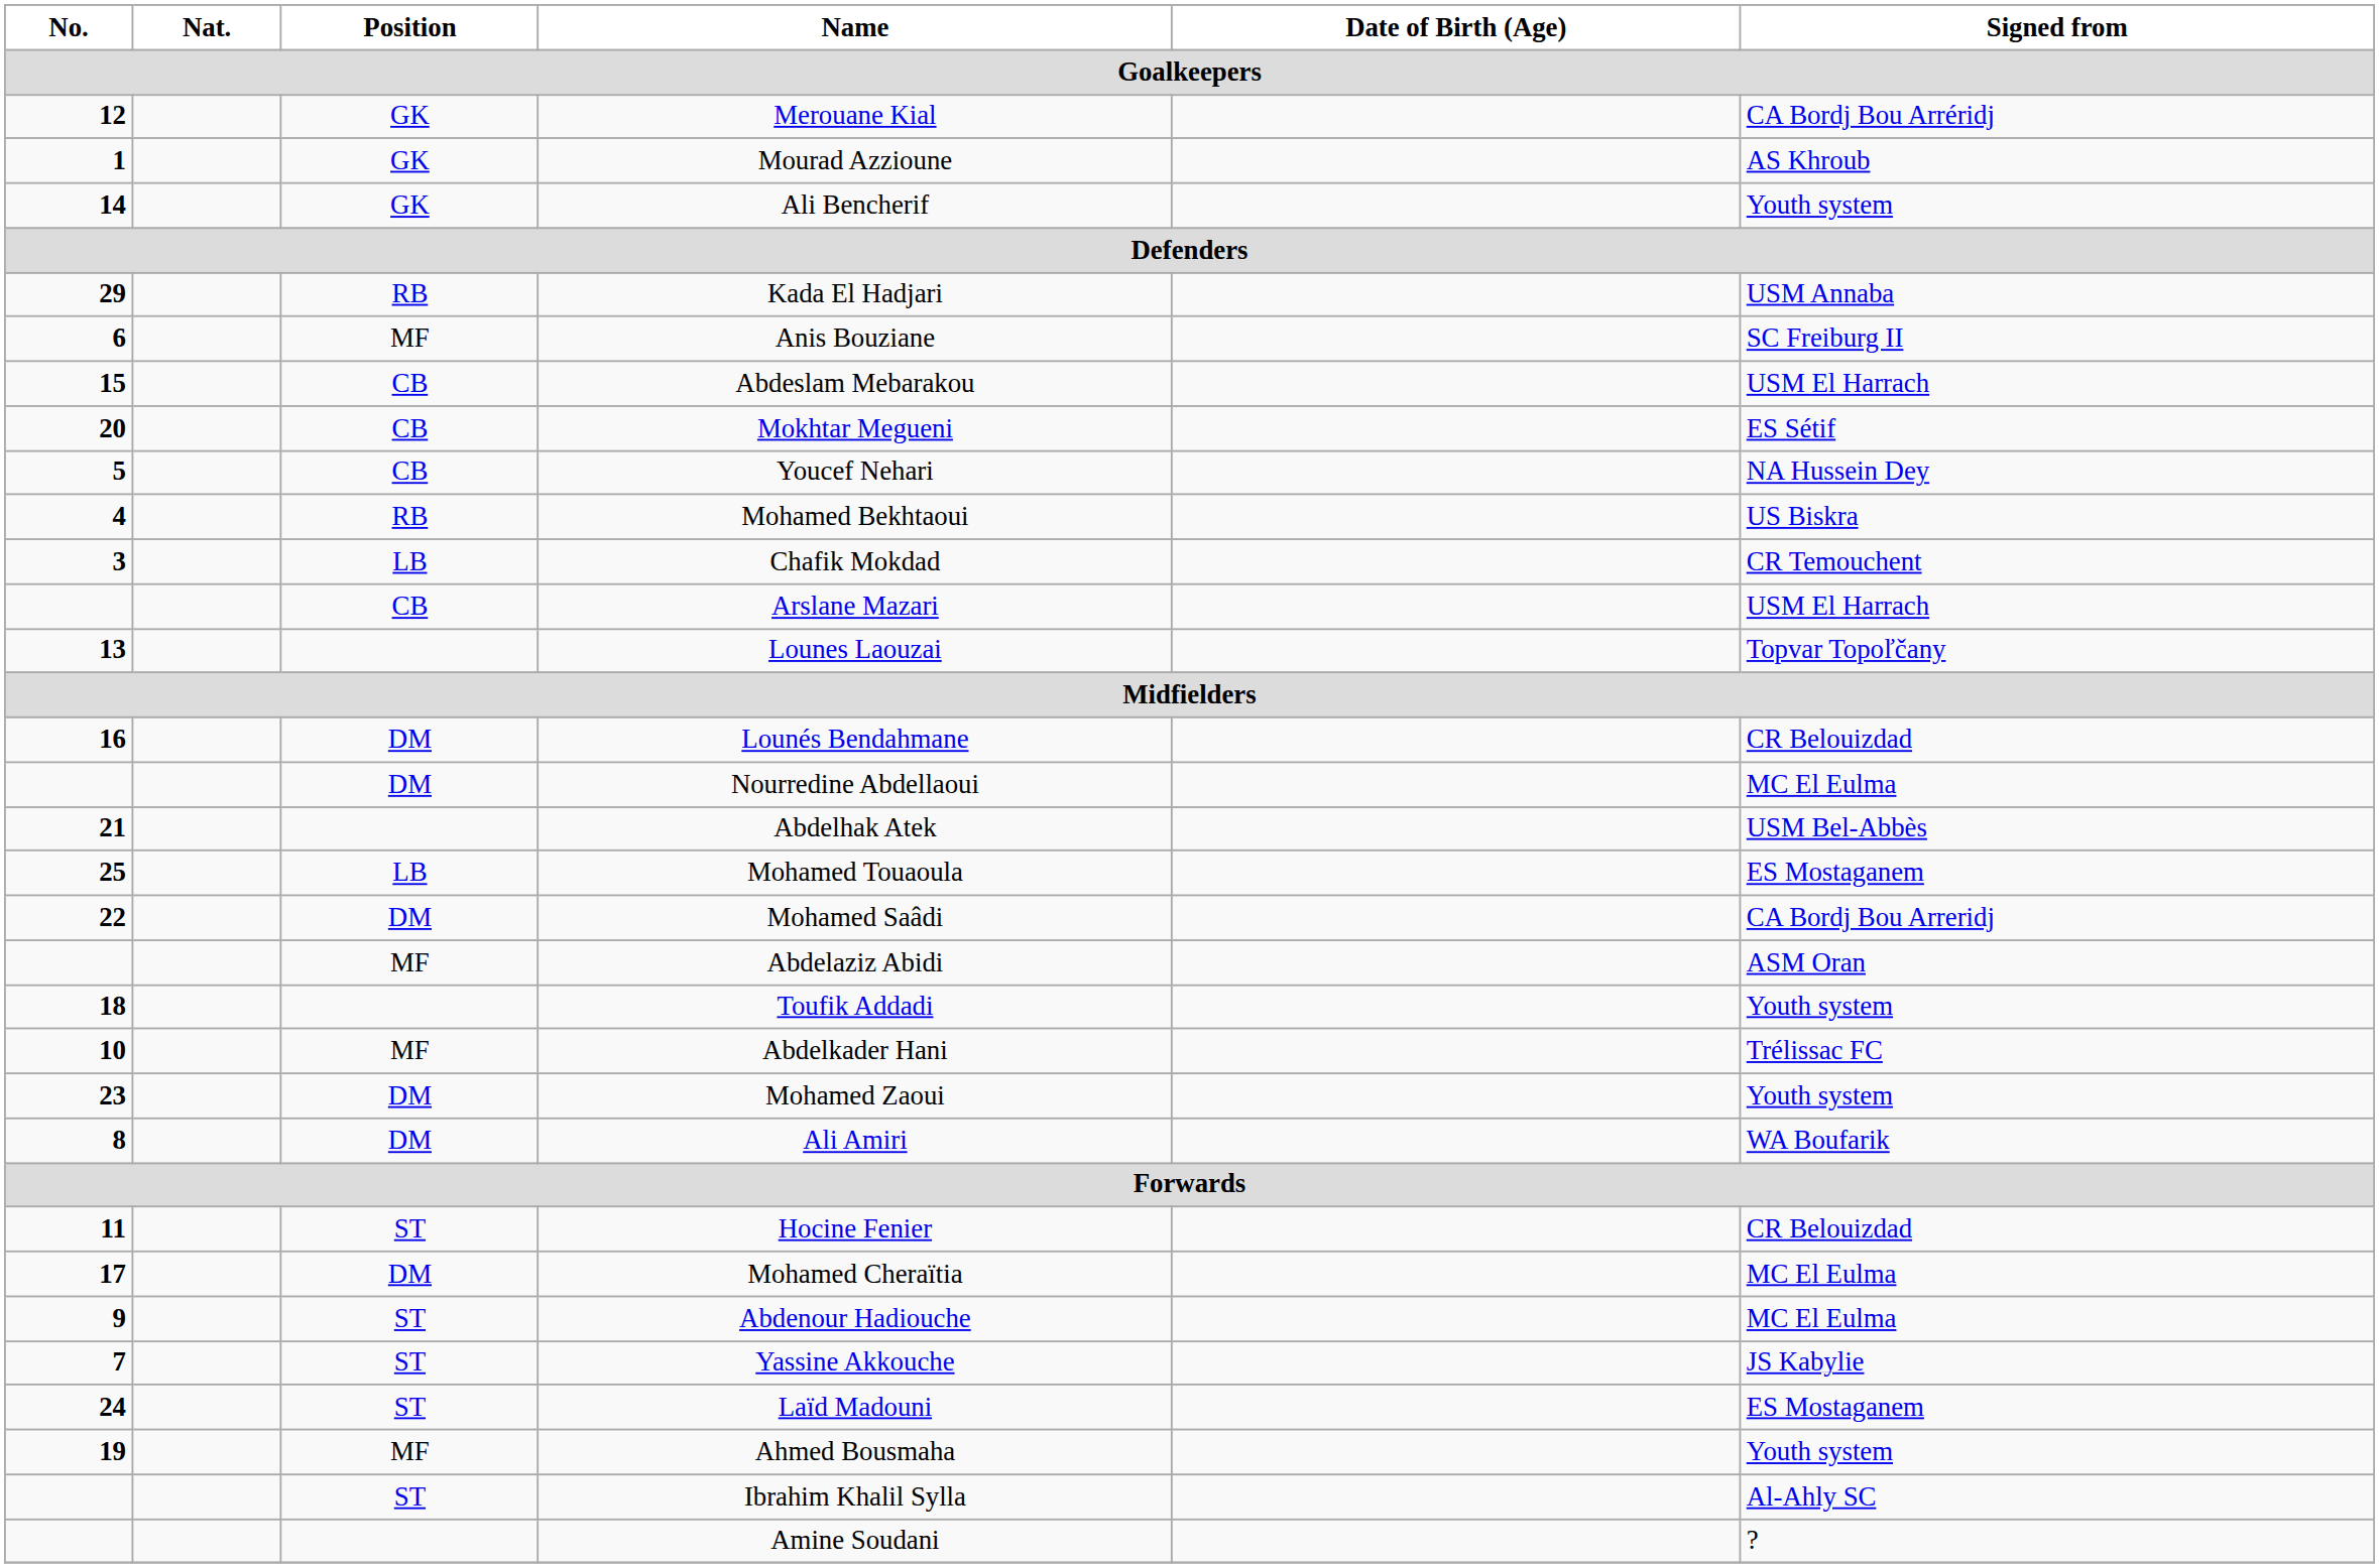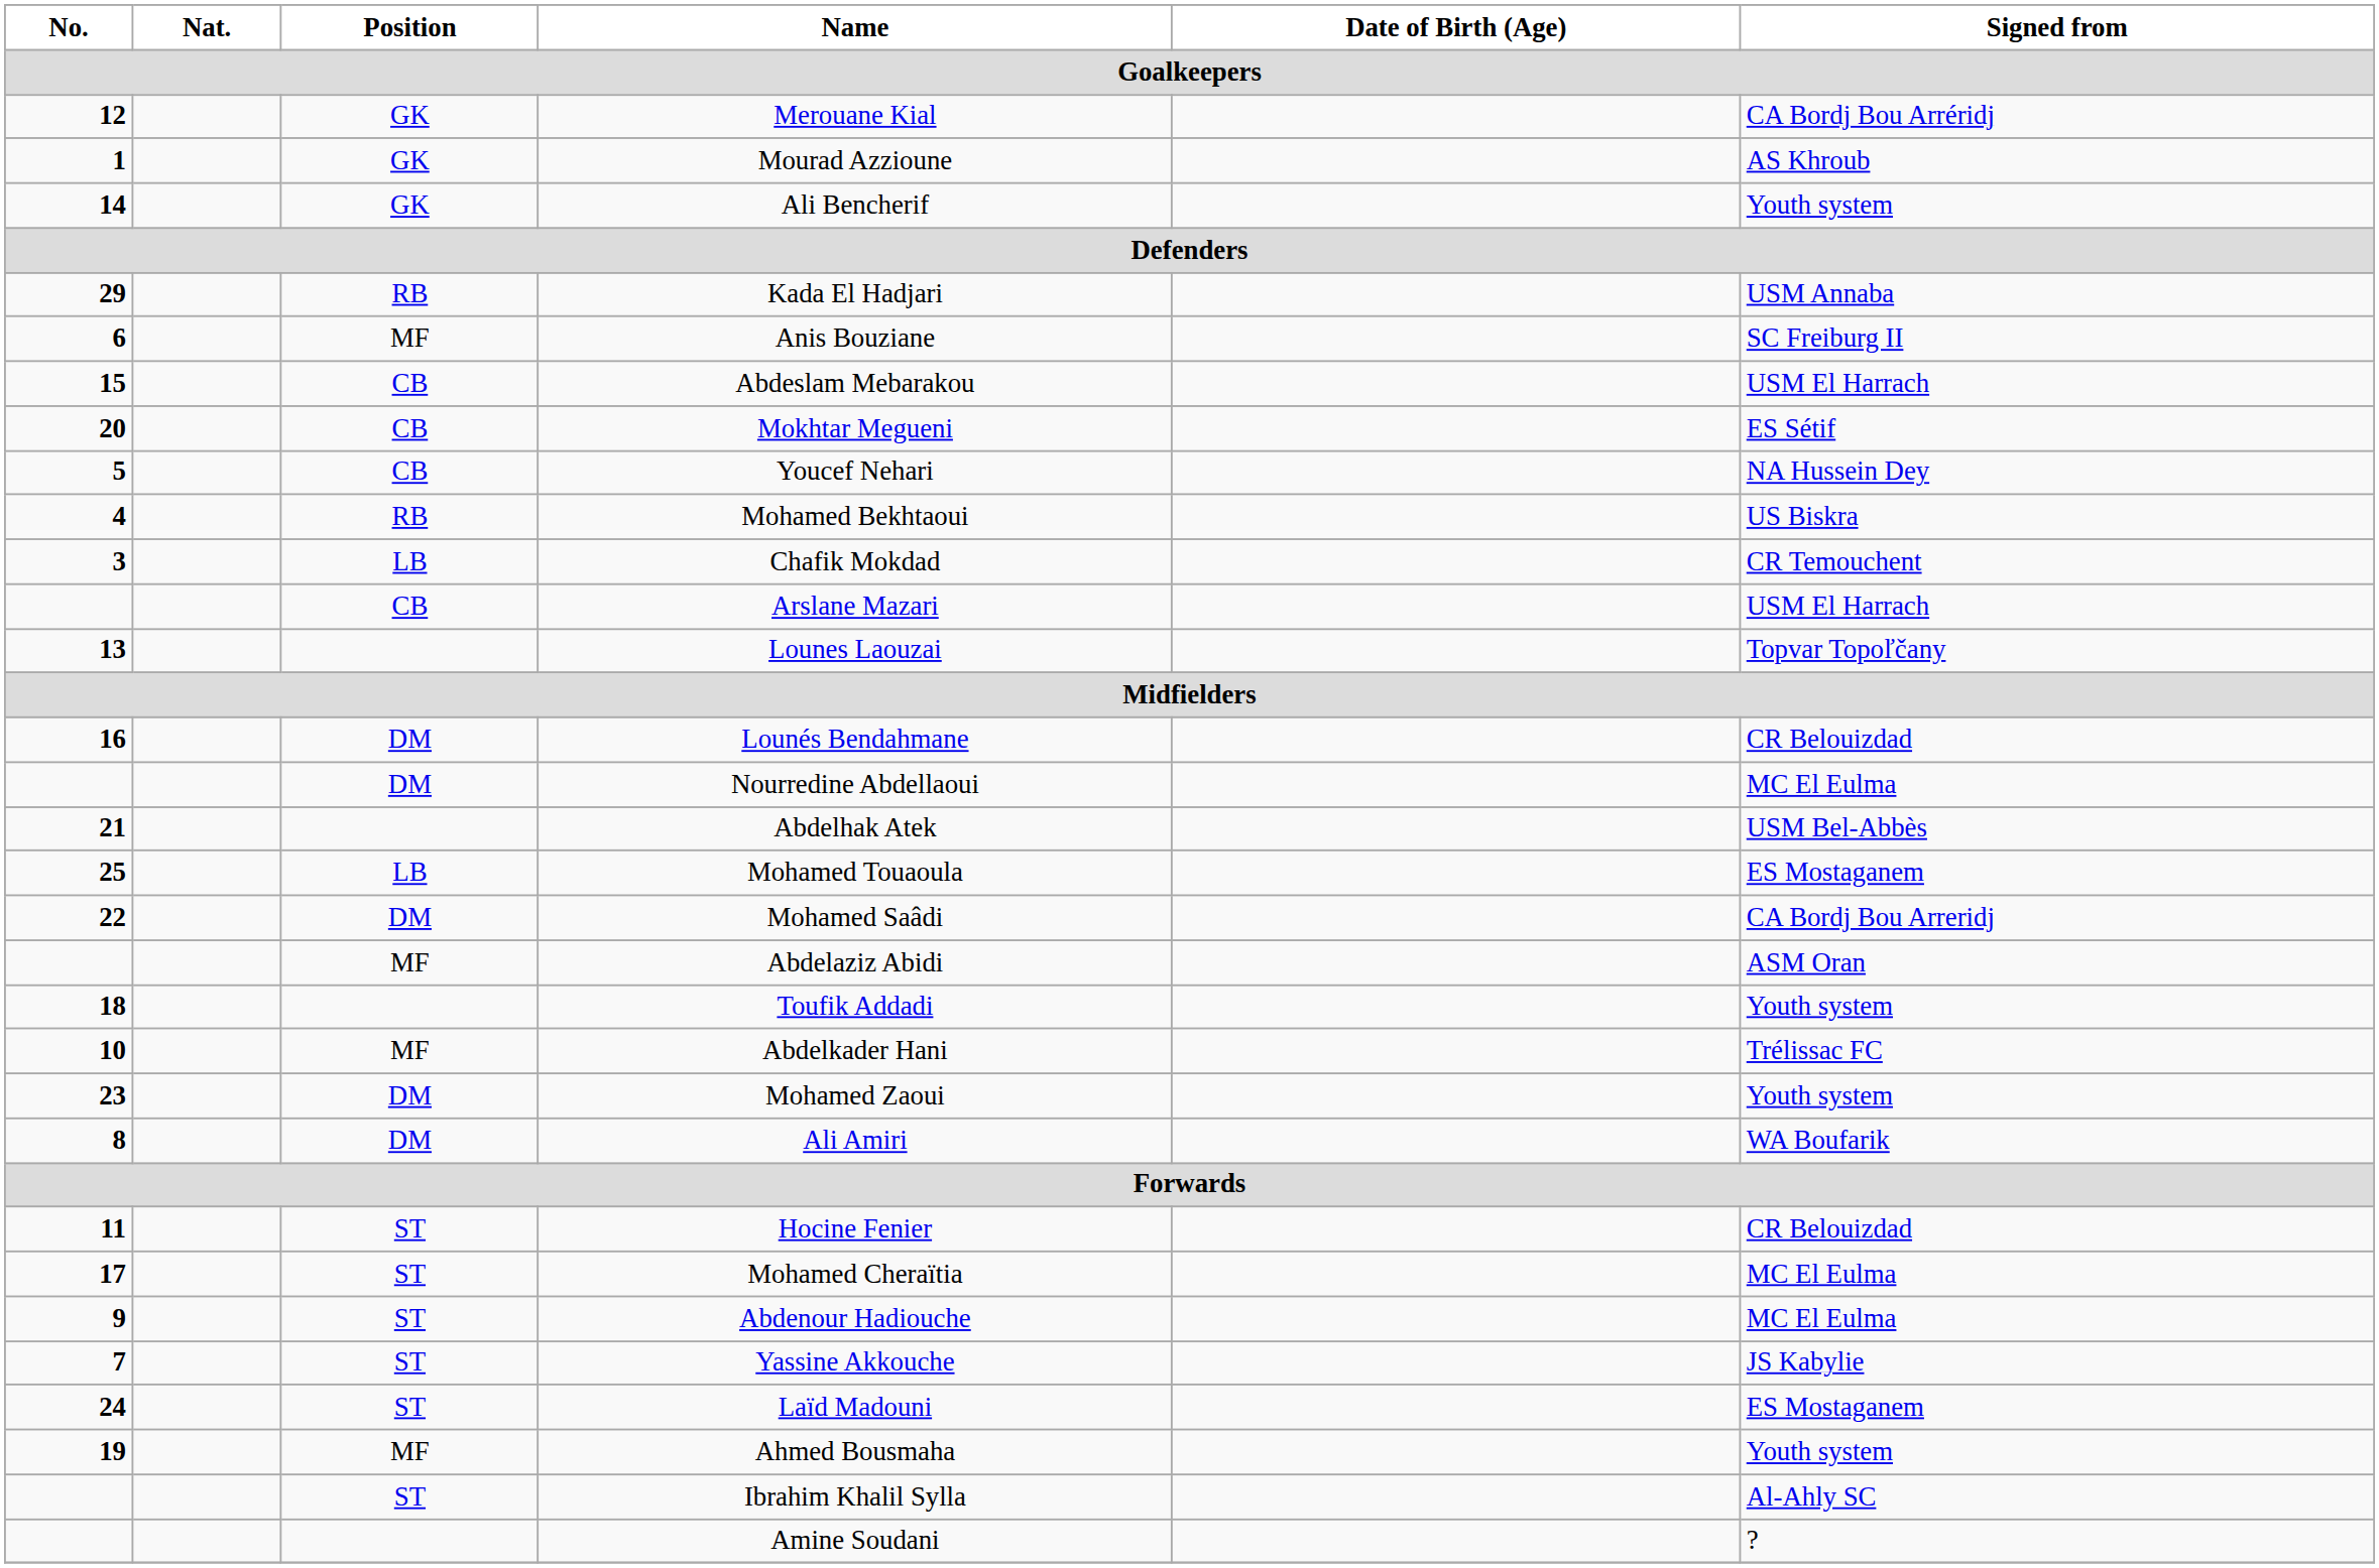 <table class="wikitable" style="text-align:center; font-size:90%; width:100%">
 <tr>
 <th style="background:white; color:black; text-align:center;">No.</th>
 <th style="background:white; color:black; text-align:center;">Nat.</th>
 <th style="background:white; color:black; text-align:center;">Position</th>
 <th style="background:white; color:black; text-align:center;">Name</th>
 <th style="background:white; color:black; text-align:center;">Date of Birth (Age)</th>
 <th style="background:white; color:black; text-align:center;">Signed from</th>
 </tr>
 <tr>
 <th colspan=10 style="background:#DCDCDC; text-align:center;">Goalkeepers</th>
 </tr>
 <tr>
 <td style="text-align:right"><strong>12</strong></td>
 <td></td>
 <td><a href='#'>GK</a></td>
 <td><a href='#'>Merouane Kial</a></td>
 <td></td>
 <td style="text-align:left"> <a href='#'>CA Bordj Bou Arréridj</a></td>
 </tr>
 <tr>
 <td style="text-align:right"><strong>1</strong></td>
 <td></td>
 <td><a href='#'>GK</a></td>
 <td>Mourad Azzioune</td>
 <td></td>
 <td style="text-align:left"> <a href='#'>AS Khroub</a></td>
 </tr>
 <tr>
 <td style="text-align:right"><strong>14</strong></td>
 <td></td>
 <td><a href='#'>GK</a></td>
 <td>Ali Bencherif</td>
 <td></td>
 <td style="text-align:left"> <a href='#'>Youth system</a></td>
 </tr>
 <tr>
 <th colspan=10 style="background:#DCDCDC; text-align:center;">Defenders</th>
 </tr>
 <tr>
 <td style="text-align:right"><strong>29</strong></td>
 <td></td>
 <td><a href='#'>RB</a></td>
 <td>Kada El Hadjari</td>
 <td></td>
 <td style="text-align:left"> <a href='#'>USM Annaba</a></td>
 </tr>
 <tr>
 <td style="text-align:right"><strong>6</strong></td>
 <td></td>
 <td>MF</td>
 <td>Anis Bouziane</td>
 <td></td>
 <td style="text-align:left"> <a href='#'>SC Freiburg II</a></td>
 </tr>
 <tr>
 <td style="text-align:right"><strong>15</strong></td>
 <td></td>
 <td><a href='#'>CB</a></td>
 <td>Abdeslam Mebarakou</td>
 <td></td>
 <td style="text-align:left"> <a href='#'>USM El Harrach</a></td>
 </tr>
 <tr>
 <td style="text-align:right"><strong>20</strong></td>
 <td></td>
 <td><a href='#'>CB</a></td>
 <td><a href='#'>Mokhtar Megueni</a></td>
 <td></td>
 <td style="text-align:left"> <a href='#'>ES Sétif</a></td>
 </tr>
 <tr>
 <td style="text-align:right"><strong>5</strong></td>
 <td></td>
 <td><a href='#'>CB</a></td>
 <td>Youcef Nehari</td>
 <td></td>
 <td style="text-align:left"> <a href='#'>NA Hussein Dey</a></td>
 </tr>
 <tr>
 <td style="text-align:right"><strong>4</strong></td>
 <td></td>
 <td><a href='#'>RB</a></td>
 <td>Mohamed Bekhtaoui</td>
 <td></td>
 <td style="text-align:left"> <a href='#'>US Biskra</a></td>
 </tr>
 <tr>
 <td style="text-align:right"><strong>3</strong></td>
 <td></td>
 <td><a href='#'>LB</a></td>
 <td>Chafik Mokdad</td>
 <td></td>
 <td style="text-align:left"> <a href='#'>CR Temouchent</a></td>
 </tr>
 <tr>
 <td></td>
 <td></td>
 <td><a href='#'>CB</a></td>
 <td><a href='#'>Arslane Mazari</a></td>
 <td></td>
 <td style="text-align:left"> <a href='#'>USM El Harrach</a></td>
 </tr>
 <tr>
 <td style="text-align:right"><strong>13</strong></td>
 <td></td>
 <td></td>
 <td><a href='#'>Lounes Laouzai</a></td>
 <td></td>
 <td style="text-align:left"> <a href='#'>Topvar Topoľčany</a></td>
 </tr>
 <tr>
 <th colspan=10 style="background:#DCDCDC; text-align:center;">Midfielders</th>
 </tr>
 <tr>
 <td style="text-align:right"><strong>16</strong></td>
 <td></td>
 <td><a href='#'>DM</a></td>
 <td><a href='#'>Lounés Bendahmane</a></td>
 <td></td>
 <td style="text-align:left"> <a href='#'>CR Belouizdad</a></td>
 </tr>
 <tr>
 <td></td>
 <td></td>
 <td><a href='#'>DM</a></td>
 <td>Nourredine Abdellaoui</td>
 <td></td>
 <td style="text-align:left"> <a href='#'>MC El Eulma</a></td>
 </tr>
 <tr>
 <td style="text-align:right"><strong>21</strong></td>
 <td></td>
 <td></td>
 <td>Abdelhak Atek</td>
 <td></td>
 <td style="text-align:left"> <a href='#'>USM Bel-Abbès</a></td>
 </tr>
 <tr>
 <td style="text-align:right"><strong>25</strong></td>
 <td></td>
 <td><a href='#'>LB</a></td>
 <td>Mohamed Touaoula</td>
 <td></td>
 <td style="text-align:left"> <a href='#'>ES Mostaganem</a></td>
 </tr>
 <tr>
 <td style="text-align:right"><strong>22</strong></td>
 <td></td>
 <td><a href='#'>DM</a></td>
 <td>Mohamed Saâdi</td>
 <td></td>
 <td style="text-align:left"> <a href='#'>CA Bordj Bou Arreridj</a></td>
 </tr>
 <tr>
 <td></td>
 <td></td>
 <td>MF</td>
 <td>Abdelaziz Abidi</td>
 <td></td>
 <td style="text-align:left"> <a href='#'>ASM Oran</a></td>
 </tr>
 <tr>
 <td style="text-align:right"><strong>18</strong></td>
 <td></td>
 <td></td>
 <td><a href='#'>Toufik Addadi</a></td>
 <td></td>
 <td style="text-align:left"> <a href='#'>Youth system</a></td>
 </tr>
 <tr>
 <td style="text-align:right"><strong>10</strong></td>
 <td></td>
 <td>MF</td>
 <td>Abdelkader Hani</td>
 <td></td>
 <td style="text-align:left"> <a href='#'>Trélissac FC</a></td>
 </tr>
 <tr>
 <td style="text-align:right"><strong>23</strong></td>
 <td></td>
 <td><a href='#'>DM</a></td>
 <td>Mohamed Zaoui</td>
 <td></td>
 <td style="text-align:left"> <a href='#'>Youth system</a></td>
 </tr>
 <tr>
 <td style="text-align:right"><strong>8</strong></td>
 <td></td>
 <td><a href='#'>DM</a></td>
 <td><a href='#'>Ali Amiri</a></td>
 <td></td>
 <td style="text-align:left"> <a href='#'>WA Boufarik</a></td>
 </tr>
 <tr>
 <th colspan=10 style="background:#DCDCDC; text-align:center;">Forwards</th>
 </tr>
 <tr>
 <td style="text-align:right"><strong>11</strong></td>
 <td></td>
 <td><a href='#'>ST</a></td>
 <td><a href='#'>Hocine Fenier</a></td>
 <td></td>
 <td style="text-align:left"> <a href='#'>CR Belouizdad</a></td>
 </tr>
 <tr>
 <td style="text-align:right"><strong>17</strong></td>
 <td></td>
-<td><a href='#'>DM</a></td>
+<td><a href='#'>ST</a></td>
 <td>Mohamed Cheraïtia</td>
 <td></td>
 <td style="text-align:left"> <a href='#'>MC El Eulma</a></td>
 </tr>
 <tr>
 <td style="text-align:right"><strong>9</strong></td>
 <td></td>
 <td><a href='#'>ST</a></td>
 <td><a href='#'>Abdenour Hadiouche</a></td>
 <td></td>
 <td style="text-align:left"> <a href='#'>MC El Eulma</a></td>
 </tr>
 <tr>
 <td style="text-align:right"><strong>7</strong></td>
 <td></td>
 <td><a href='#'>ST</a></td>
 <td><a href='#'>Yassine Akkouche</a></td>
 <td></td>
 <td style="text-align:left"> <a href='#'>JS Kabylie</a></td>
 </tr>
 <tr>
 <td style="text-align:right"><strong>24</strong></td>
 <td></td>
 <td><a href='#'>ST</a></td>
 <td><a href='#'>Laïd Madouni</a></td>
 <td></td>
 <td style="text-align:left"> <a href='#'>ES Mostaganem</a></td>
 </tr>
 <tr>
 <td style="text-align:right"><strong>19</strong></td>
 <td></td>
 <td>MF</td>
 <td>Ahmed Bousmaha</td>
 <td></td>
 <td style="text-align:left"> <a href='#'>Youth system</a></td>
 </tr>
 <tr>
 <td></td>
 <td></td>
 <td><a href='#'>ST</a></td>
 <td>Ibrahim Khalil Sylla</td>
 <td></td>
 <td style="text-align:left"> <a href='#'>Al-Ahly SC</a></td>
 </tr>
 <tr>
 <td></td>
 <td></td>
 <td></td>
 <td>Amine Soudani</td>
 <td></td>
 <td style="text-align:left"> ?</td>
 </tr>
 <tr>
 </tr>
 </table>
